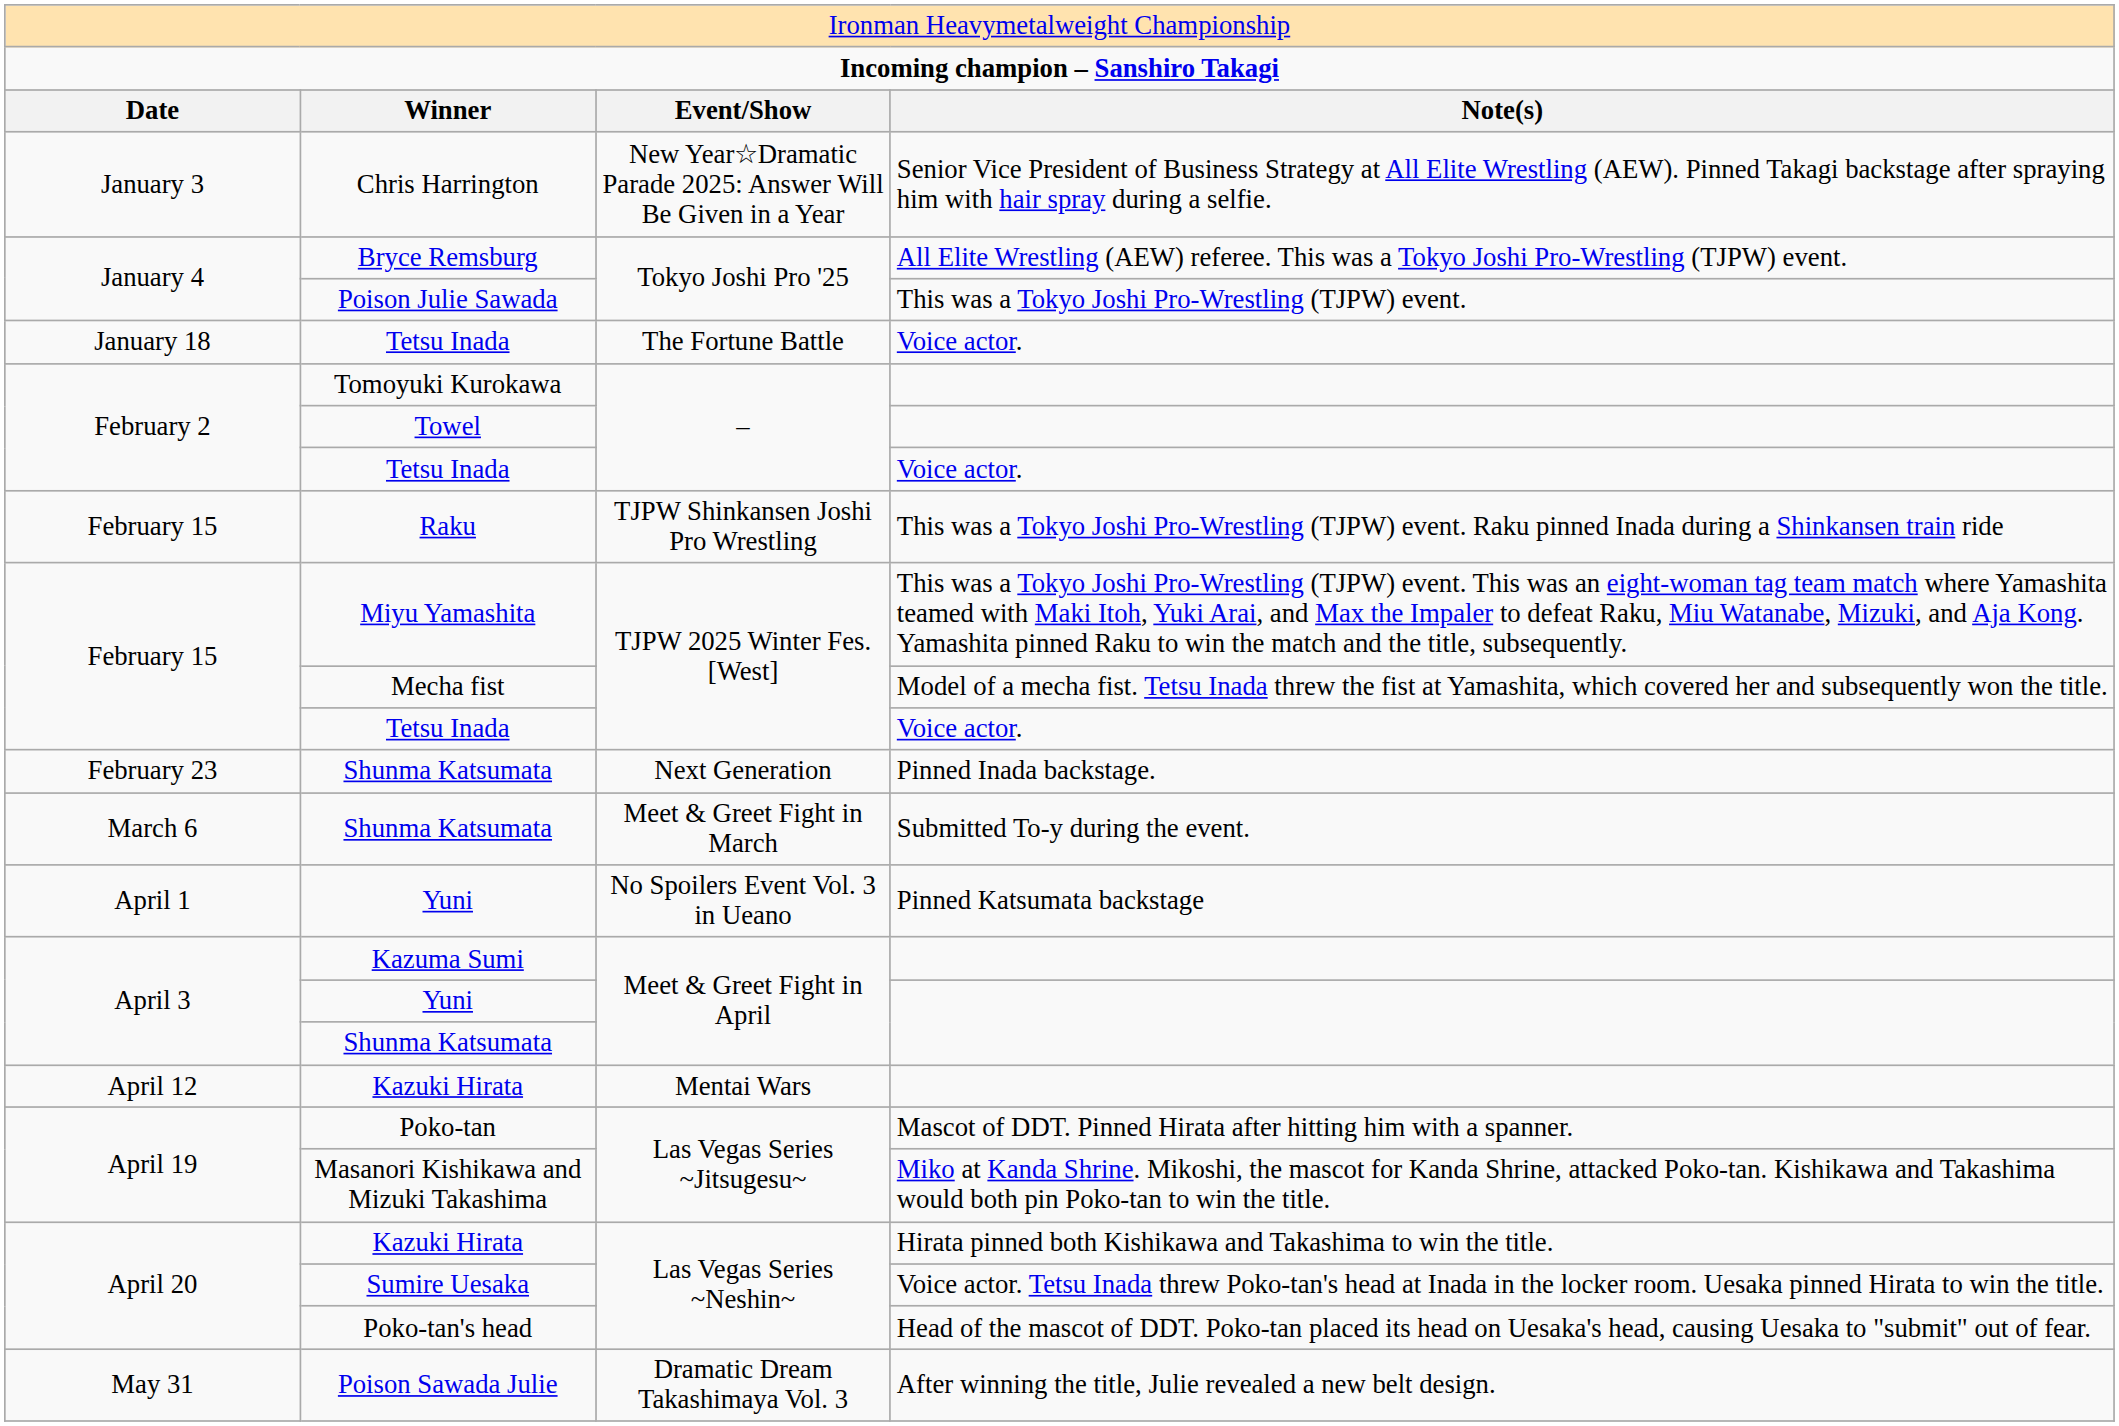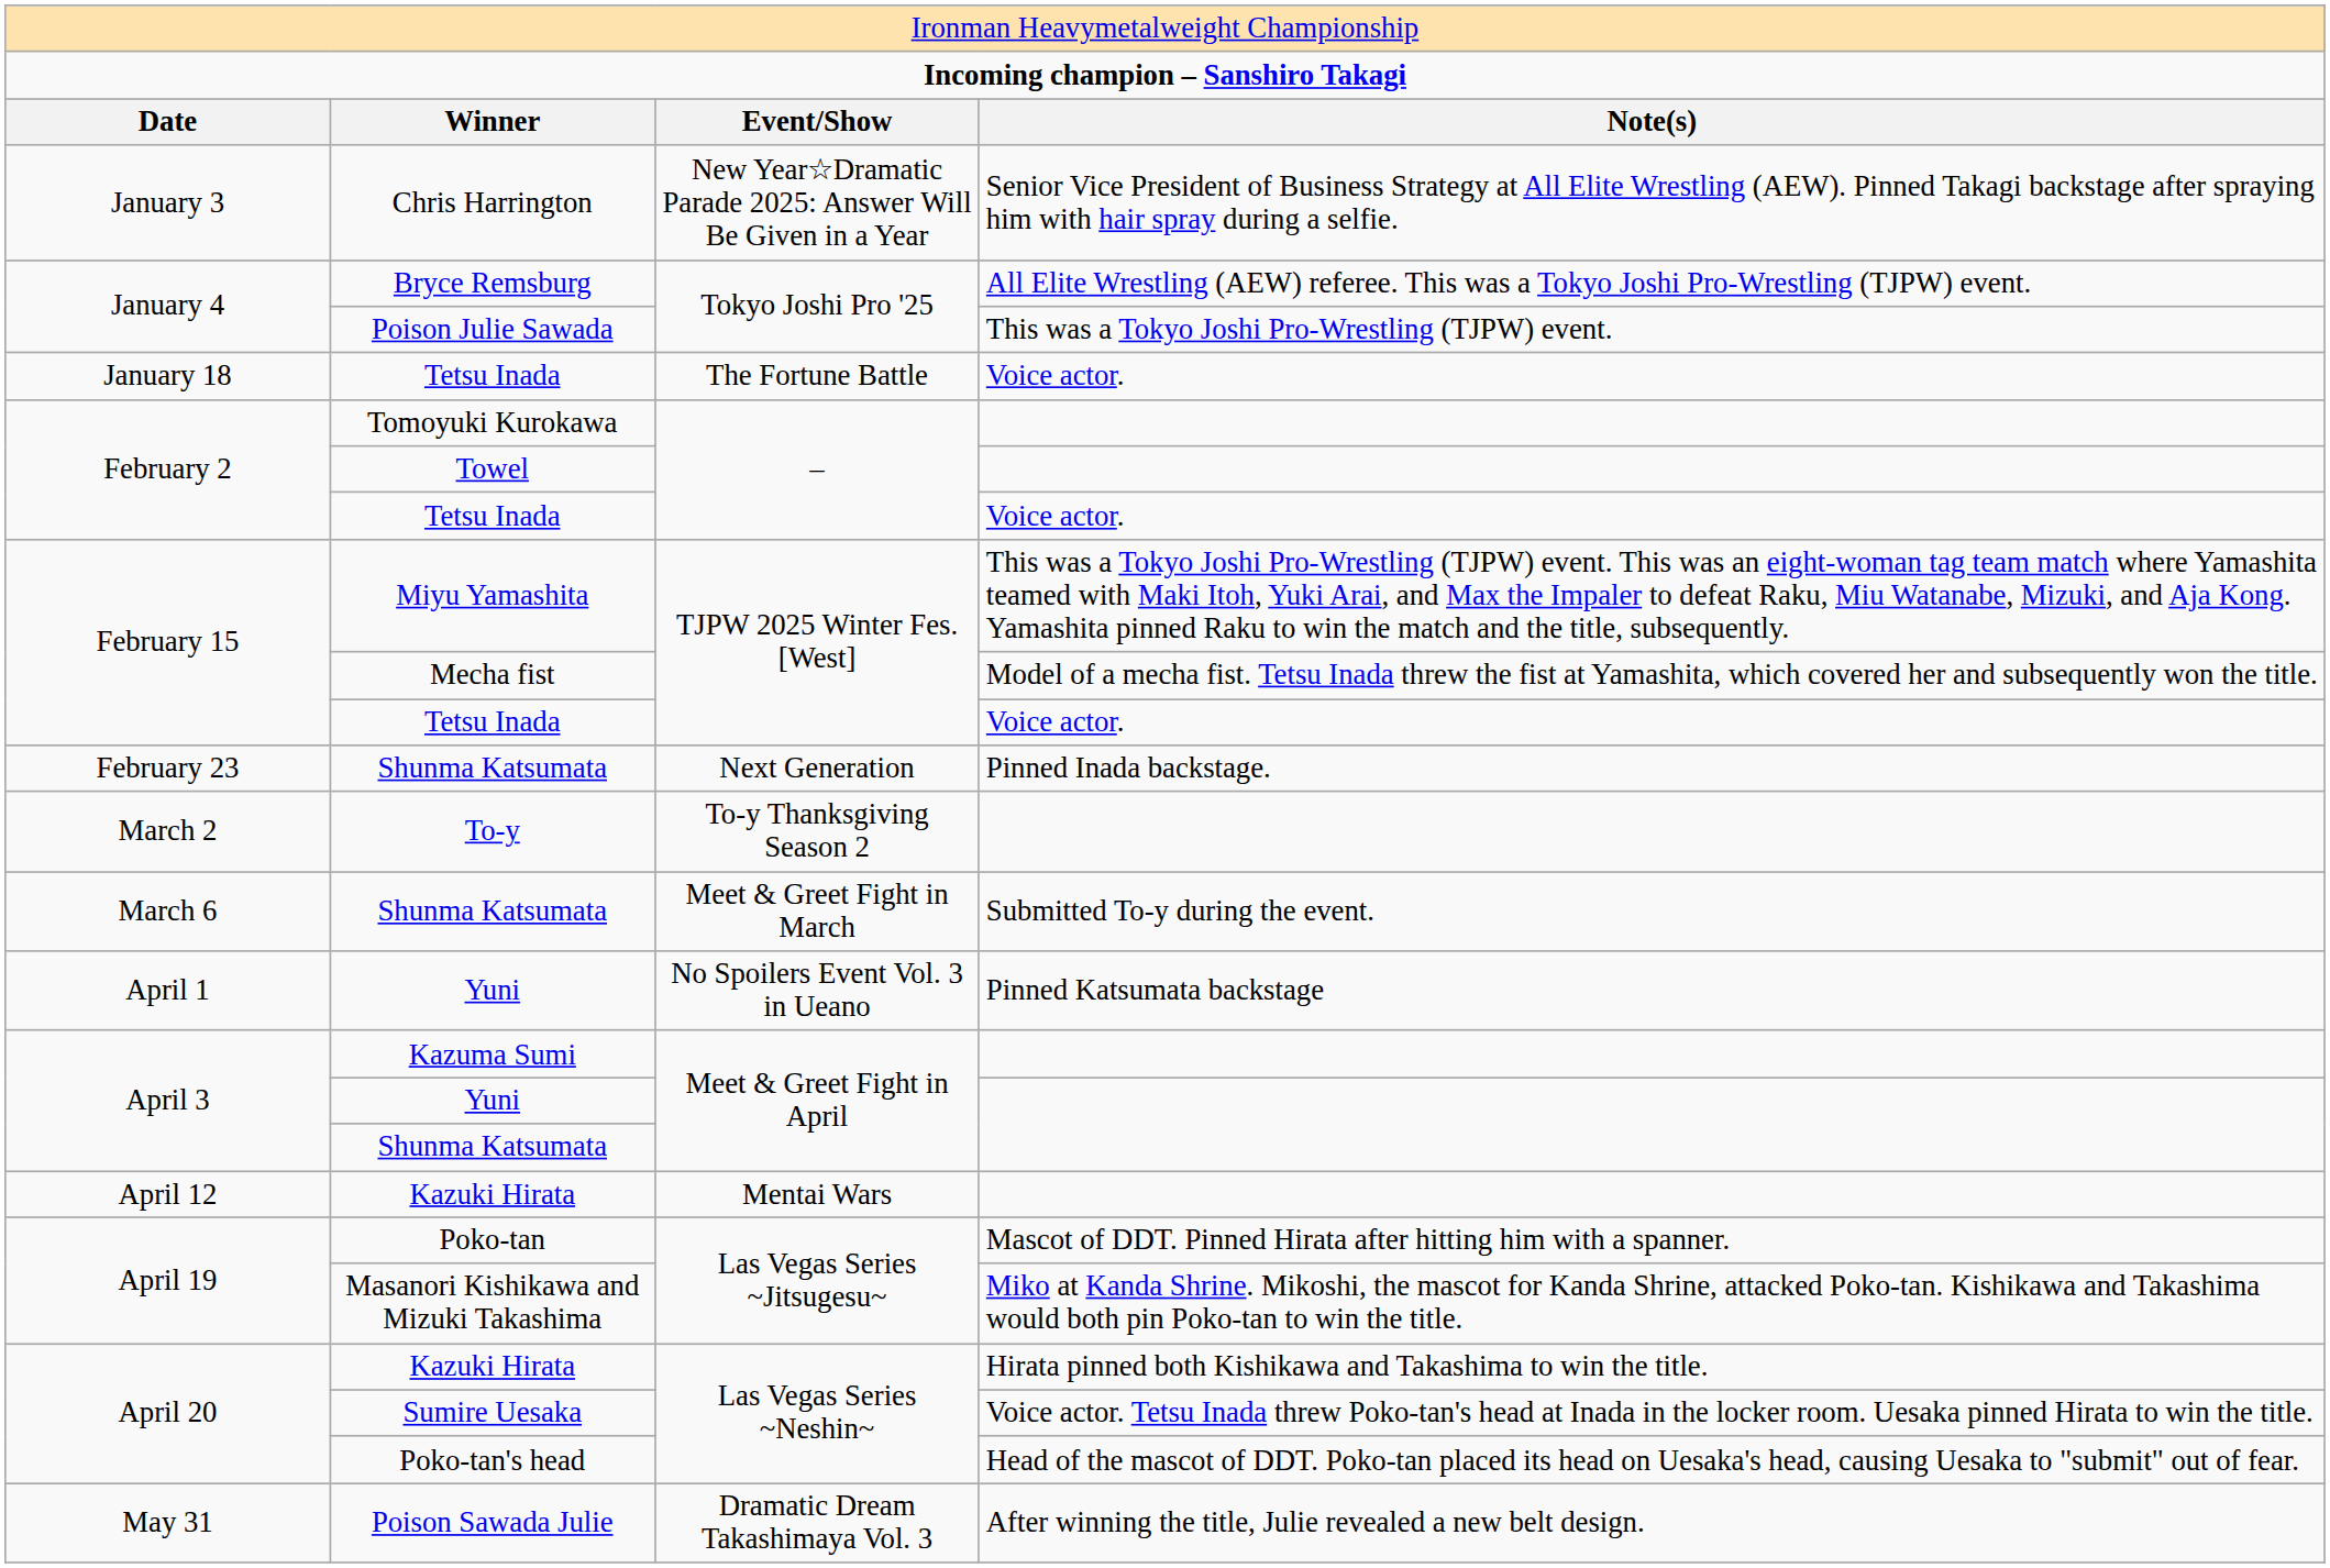 <table class="wikitable" style="text-align:center; width:100%;">
 <tr style="background:#ffe3af;">
 <td colspan="4" style="text-align: center;"><a href='#'>Ironman Heavymetalweight Championship</a></td>
 </tr>
 <tr>
 <td colspan="4" style="text-align: center;"><strong>Incoming champion – <a href='#'>Sanshiro Takagi</a></strong></td>
 </tr>
 <tr>
 <th width=14%>Date</th>
 <th width=14%>Winner</th>
 <th width=14%>Event/Show</th>
 <th width=58%>Note(s)</th>
 </tr>
 <tr>
 <td>January 3</td>
 <td>Chris Harrington</td>
 <td>New Year☆Dramatic Parade 2025: Answer Will Be Given in a Year</td>
 <td align=left>Senior Vice President of Business Strategy at <a href='#'>All Elite Wrestling</a> (AEW). Pinned Takagi backstage after spraying him with <a href='#'>hair spray</a> during a selfie.</td>
 </tr>
 <tr>
 <td rowspan=2>January 4</td>
 <td><a href='#'>Bryce Remsburg</a></td>
 <td rowspan=2>Tokyo Joshi Pro '25</td>
 <td align=left><a href='#'>All Elite Wrestling</a> (AEW) referee. This was a <a href='#'>Tokyo Joshi Pro-Wrestling</a> (TJPW) event.</td>
 </tr>
 <tr>
 <td><a href='#'>Poison Julie Sawada</a></td>
 <td align=left>This was a <a href='#'>Tokyo Joshi Pro-Wrestling</a> (TJPW) event.</td>
 </tr>
 <tr>
 <td>January 18</td>
 <td><a href='#'>Tetsu Inada</a></td>
 <td>The Fortune Battle</td>
 <td align=left><a href='#'>Voice actor</a>.</td>
 </tr>
 <tr>
 <td rowspan=3>February 2</td>
 <td>Tomoyuki Kurokawa</td>
 <td rowspan=3>–</td>
 <td></td>
 </tr>
 <tr>
 <td><a href='#'>Towel</a></td>
 <td></td>
 </tr>
 <tr>
 <td><a href='#'>Tetsu Inada</a></td>
 <td align=left><a href='#'>Voice actor</a>.</td>
 </tr>
 <tr>
-<td>February 15<br></td>
-<td><a href='#'>Raku</a></td>
-<td>TJPW Shinkansen Joshi Pro Wrestling</td>
-<td align=left>This was a <a href='#'>Tokyo Joshi Pro-Wrestling</a> (TJPW) event. Raku pinned Inada during a <a href='#'>Shinkansen train</a> ride</td>
-</tr>
-<tr>
 <td rowspan=3>February 15<br></td>
 <td><a href='#'>Miyu Yamashita</a></td>
 <td rowspan=3>TJPW 2025 Winter Fes. [West]</td>
 <td align=left>This was a <a href='#'>Tokyo Joshi Pro-Wrestling</a> (TJPW) event. This was an <a href='#'>eight-woman tag team match</a> where Yamashita teamed with <a href='#'>Maki Itoh</a>, <a href='#'>Yuki Arai</a>, and <a href='#'>Max the Impaler</a> to defeat Raku, <a href='#'>Miu Watanabe</a>, <a href='#'>Mizuki</a>, and <a href='#'>Aja Kong</a>. Yamashita pinned Raku to win the match and the title, subsequently.</td>
 </tr>
 <tr>
 <td>Mecha fist</td>
 <td align=left>Model of a mecha fist. <a href='#'>Tetsu Inada</a> threw the fist at Yamashita, which covered her and subsequently won the title.</td>
 </tr>
 <tr>
 <td><a href='#'>Tetsu Inada</a></td>
 <td align=left><a href='#'>Voice actor</a>.</td>
 </tr>
 <tr>
 <td>February 23</td>
 <td><a href='#'>Shunma Katsumata</a></td>
 <td>Next Generation</td>
 <td align=left>Pinned Inada backstage.</td>
+</tr>
+<tr>
+<td>March 2</td>
+<td><a href='#'>To-y</a></td>
+<td>To-y Thanksgiving Season 2</td>
+<td align=left></td>
 </tr>
 <tr>
 <td>March 6</td>
 <td><a href='#'>Shunma Katsumata</a></td>
 <td>Meet & Greet Fight in March</td>
 <td align=left>Submitted To-y during the event.</td>
 </tr>
 <tr>
 <td>April 1</td>
 <td><a href='#'>Yuni</a></td>
 <td>No Spoilers Event Vol. 3 in Ueano</td>
 <td align=left>Pinned Katsumata backstage</td>
 </tr>
 <tr>
 <td rowspan=3>April 3</td>
 <td><a href='#'>Kazuma Sumi</a></td>
 <td rowspan=3>Meet & Greet Fight in April</td>
 <td></td>
 </tr>
 <tr>
 <td><a href='#'>Yuni</a></td>
 </tr>
 <tr>
 <td><a href='#'>Shunma Katsumata</a></td>
 </tr>
 <tr>
 <td>April 12<br></td>
 <td><a href='#'>Kazuki Hirata</a></td>
 <td>Mentai Wars</td>
 <td></td>
 </tr>
 <tr>
 <td rowspan=2>April 19</td>
 <td>Poko-tan</td>
 <td rowspan=2>Las Vegas Series ~Jitsugesu~</td>
 <td align=left>Mascot of DDT. Pinned Hirata after hitting him with a spanner.</td>
 </tr>
 <tr>
 <td>Masanori Kishikawa and Mizuki Takashima</td>
 <td align=left><a href='#'>Miko</a> at <a href='#'>Kanda Shrine</a>. Mikoshi, the mascot for Kanda Shrine, attacked Poko-tan. Kishikawa and Takashima would both pin Poko-tan to win the title.</td>
 </tr>
 <tr>
 <td rowspan=3>April 20</td>
 <td><a href='#'>Kazuki Hirata</a></td>
 <td rowspan=3>Las Vegas Series ~Neshin~</td>
 <td align=left>Hirata pinned both Kishikawa and Takashima to win the title.</td>
 </tr>
 <tr>
 <td><a href='#'>Sumire Uesaka</a></td>
 <td align=left>Voice actor. <a href='#'>Tetsu Inada</a> threw Poko-tan's head at Inada in the locker room. Uesaka pinned Hirata to win the title.</td>
 </tr>
 <tr>
 <td>Poko-tan's head</td>
 <td align=left>Head of the mascot of DDT. Poko-tan placed its head on Uesaka's head, causing Uesaka to "submit" out of fear.</td>
 </tr>
 <tr>
 <td>May 31</td>
 <td><a href='#'>Poison Sawada Julie</a></td>
 <td>Dramatic Dream Takashimaya Vol. 3</td>
 <td align=left>After winning the title, Julie revealed a new belt design.</td>
 </tr>
 </table>
